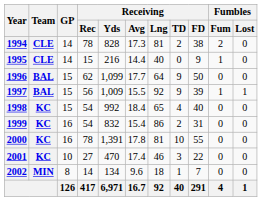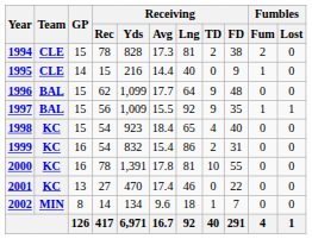 <table class="wikitable" style="text-align: center;">
 <tr>
 <th rowspan="2">Year</th>
 <th rowspan="2">Team</th>
 <th rowspan="2">GP</th>
 <th colspan="6">Receiving</th>
 <th colspan="2">Fumbles</th>
 </tr>
 <tr>
 <th>Rec</th>
 <th>Yds</th>
 <th>Avg</th>
 <th>Lng</th>
 <th>TD</th>
 <th>FD</th>
 <th>Fum</th>
 <th>Lost</th>
 </tr>
 <tr>
 <th><a href='#'>1994</a></th>
 <th><a href='#'>CLE</a></th>
-<td>14</td>
+<td>15</td>
 <td>78</td>
 <td>828</td>
 <td>17.3</td>
 <td>81</td>
 <td>2</td>
 <td>38</td>
 <td>2</td>
 <td>0</td>
 </tr>
 <tr>
 <th><a href='#'>1995</a></th>
 <th><a href='#'>CLE</a></th>
 <td>14</td>
 <td>15</td>
 <td>216</td>
 <td>14.4</td>
 <td>40</td>
 <td>0</td>
 <td>9</td>
 <td>1</td>
 <td>0</td>
 </tr>
 <tr>
 <th><a href='#'>1996</a></th>
 <th><a href='#'>BAL</a></th>
 <td>15</td>
 <td>62</td>
 <td>1,099</td>
 <td>17.7</td>
 <td>64</td>
 <td>9</td>
-<td>50</td>
+<td>48</td>
 <td>0</td>
 <td>0</td>
 </tr>
 <tr>
 <th><a href='#'>1997</a></th>
 <th><a href='#'>BAL</a></th>
 <td>15</td>
 <td>56</td>
 <td>1,009</td>
 <td>15.5</td>
 <td>92</td>
 <td>9</td>
-<td>39</td>
+<td>35</td>
 <td>1</td>
 <td>1</td>
 </tr>
 <tr>
 <th><a href='#'>1998</a></th>
 <th><a href='#'>KC</a></th>
 <td>15</td>
 <td>54</td>
-<td>992</td>
+<td>923</td>
 <td>18.4</td>
 <td>65</td>
 <td>4</td>
 <td>40</td>
 <td>0</td>
 <td>0</td>
 </tr>
 <tr>
 <th><a href='#'>1999</a></th>
 <th><a href='#'>KC</a></th>
 <td>16</td>
 <td>54</td>
 <td>832</td>
 <td>15.4</td>
 <td>86</td>
 <td>2</td>
 <td>31</td>
 <td>0</td>
 <td>0</td>
 </tr>
 <tr>
 <th><a href='#'>2000</a></th>
 <th><a href='#'>KC</a></th>
 <td>16</td>
 <td>78</td>
 <td>1,391</td>
 <td>17.8</td>
 <td>81</td>
 <td>10</td>
 <td>55</td>
 <td>0</td>
 <td>0</td>
 </tr>
 <tr>
 <th><a href='#'>2001</a></th>
 <th><a href='#'>KC</a></th>
-<td>10</td>
+<td>13</td>
 <td>27</td>
 <td>470</td>
 <td>17.4</td>
 <td>46</td>
-<td>3</td>
+<td>0</td>
 <td>22</td>
 <td>0</td>
 <td>0</td>
 </tr>
 <tr>
 <th><a href='#'>2002</a></th>
 <th><a href='#'>MIN</a></th>
 <td>8</td>
 <td>14</td>
 <td>134</td>
 <td>9.6</td>
 <td>18</td>
 <td>1</td>
 <td>7</td>
 <td>0</td>
 <td>0</td>
 </tr>
 <tr>
 <th colspan="2"></th>
 <th>126</th>
 <th>417</th>
 <th>6,971</th>
 <th>16.7</th>
 <th>92</th>
 <th>40</th>
 <th>291</th>
 <th>4</th>
 <th>1</th>
 </tr>
 </table>
